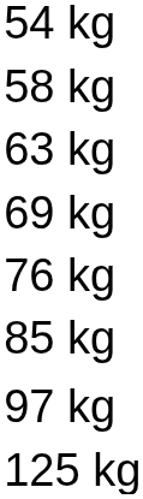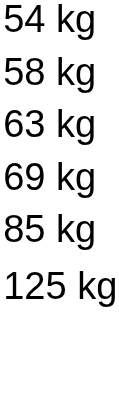 <table>
 <tr>
 <td>54 kg</td>
 <td></td>
 <td></td>
 <td></td>
 </tr>
 <tr>
 <td>58 kg</td>
 <td></td>
 <td></td>
 <td></td>
 </tr>
 <tr>
 <td>63 kg</td>
 <td></td>
 <td></td>
 <td></td>
 </tr>
 <tr>
 <td>69 kg</td>
 <td></td>
 <td></td>
 <td></td>
 </tr>
 <tr>
-<td>76 kg</td>
-<td></td>
-<td></td>
-<td></td>
-</tr>
-<tr>
 <td>85 kg</td>
 <td></td>
 <td></td>
 <td></td>
 </tr>
 <tr>
 </tr>
 <tr>
-<td>97 kg</td>
-<td></td>
-<td></td>
-<td></td>
-</tr>
-<tr>
 <td>125 kg</td>
 <td></td>
 <td></td>
 <td></td>
 </tr>
 </table>
